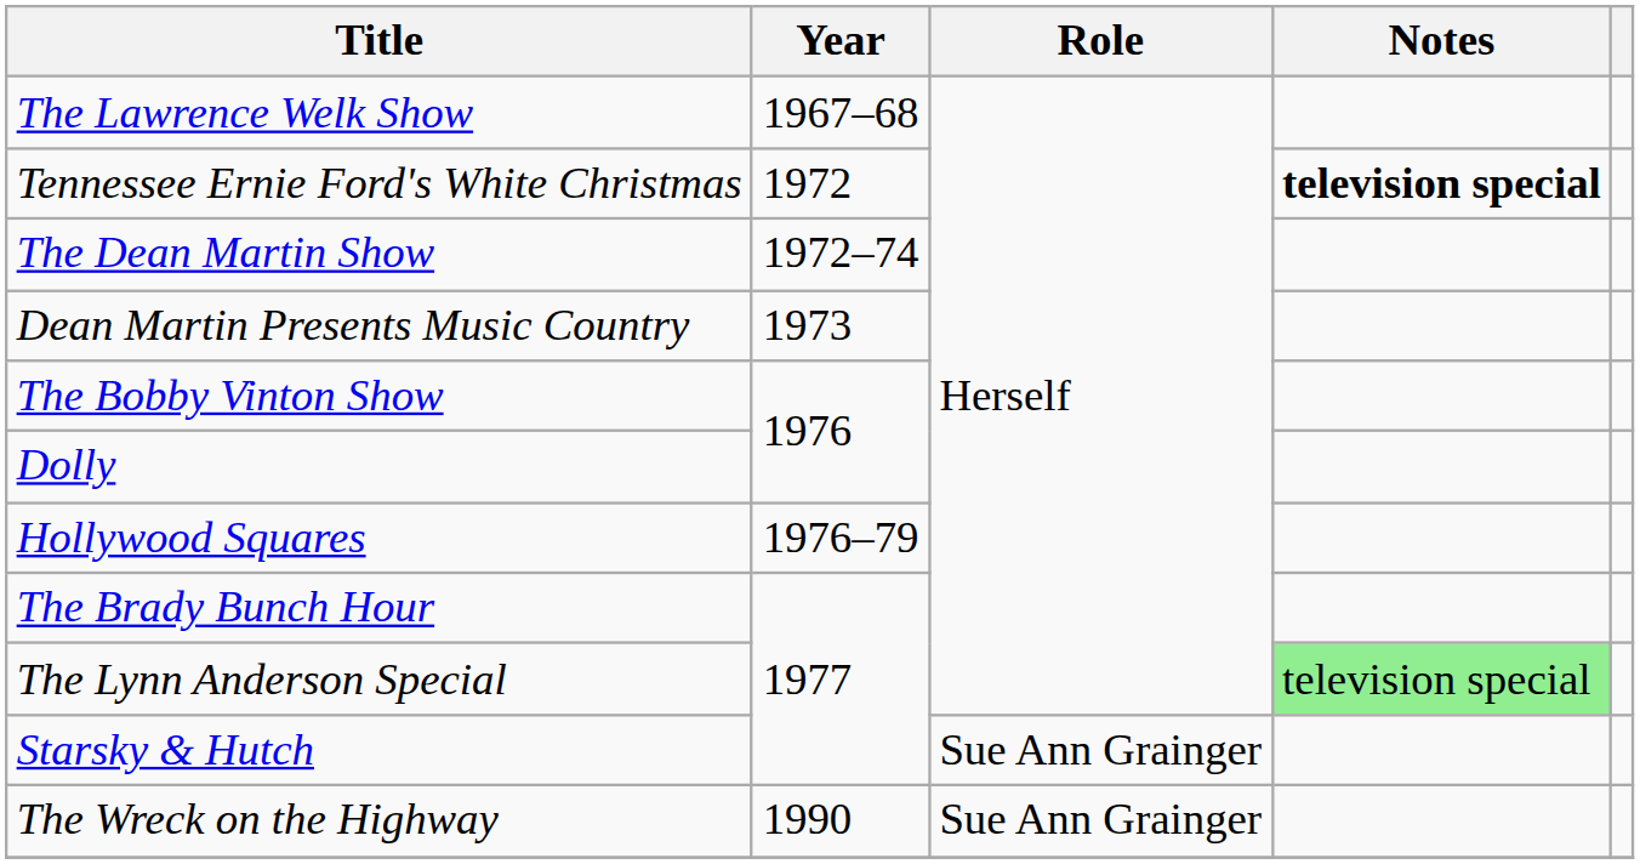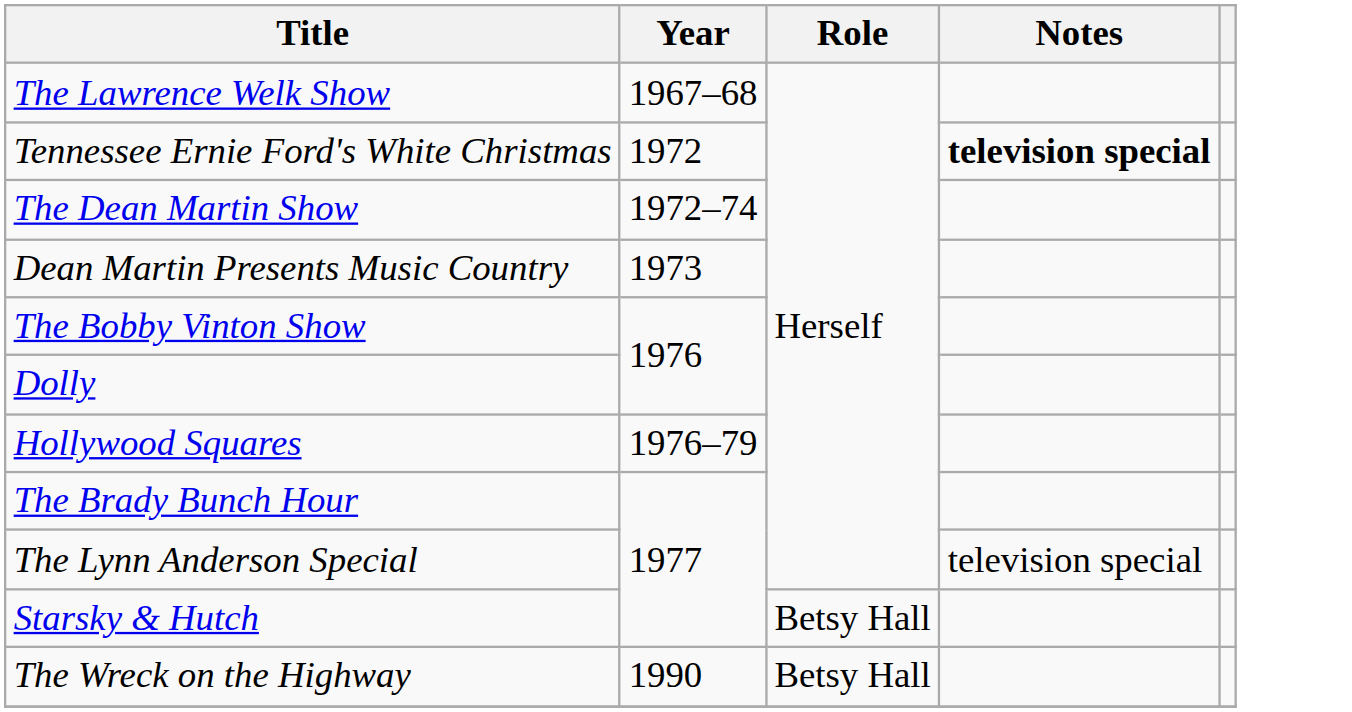 <table class="wikitable sortable plainrowheaders">
 <tr align="center">
 <th scope="col">Title</th>
 <th scope="col">Year</th>
 <th scope="col">Role</th>
 <th scope="col" class="unsortable">Notes</th>
 <th></th>
 </tr>
 <tr>
 <td><em><a href='#'>The Lawrence Welk Show</a></em></td>
 <td>1967–68</td>
 <td rowspan="9">Herself</td>
 <td></td>
 <td></td>
 </tr>
 <tr>
 <td><em>Tennessee Ernie Ford's White Christmas</em></td>
 <td>1972</td>
 <td><strong>television special</strong></td>
 <td></td>
 </tr>
 <tr>
 <td><em><a href='#'>The Dean Martin Show</a></em></td>
 <td>1972–74</td>
 <td></td>
 <td></td>
 </tr>
 <tr>
 <td><em>Dean Martin Presents Music Country</em></td>
 <td>1973</td>
 <td></td>
 <td></td>
 </tr>
 <tr>
 <td><em><a href='#'>The Bobby Vinton Show</a></em></td>
 <td rowspan="2">1976</td>
 <td></td>
 <td></td>
 </tr>
 <tr>
 <td><em><a href='#'>Dolly</a></em></td>
 <td></td>
 <td></td>
 </tr>
 <tr>
 <td><em><a href='#'>Hollywood Squares</a></em></td>
 <td>1976–79</td>
 <td></td>
 <td></td>
 </tr>
 <tr>
 <td><em><a href='#'>The Brady Bunch Hour</a></em></td>
 <td rowspan="3">1977</td>
 <td></td>
 <td></td>
 </tr>
 <tr>
 <td><em>The Lynn Anderson Special</em></td>
-<td style="background: lightgreen;">television special</td>
+<td>television special</td>
 <td></td>
 </tr>
 <tr>
 <td><em><a href='#'>Starsky & Hutch</a></em></td>
-<td>Sue Ann Grainger</td>
+<td>Betsy Hall</td>
 <td></td>
 <td></td>
 </tr>
 <tr>
 <td><em>The Wreck on the Highway</em></td>
 <td>1990</td>
-<td>Sue Ann Grainger</td>
+<td>Betsy Hall</td>
 <td></td>
 <td></td>
 </tr>
 <tr>
 </tr>
 </table>
